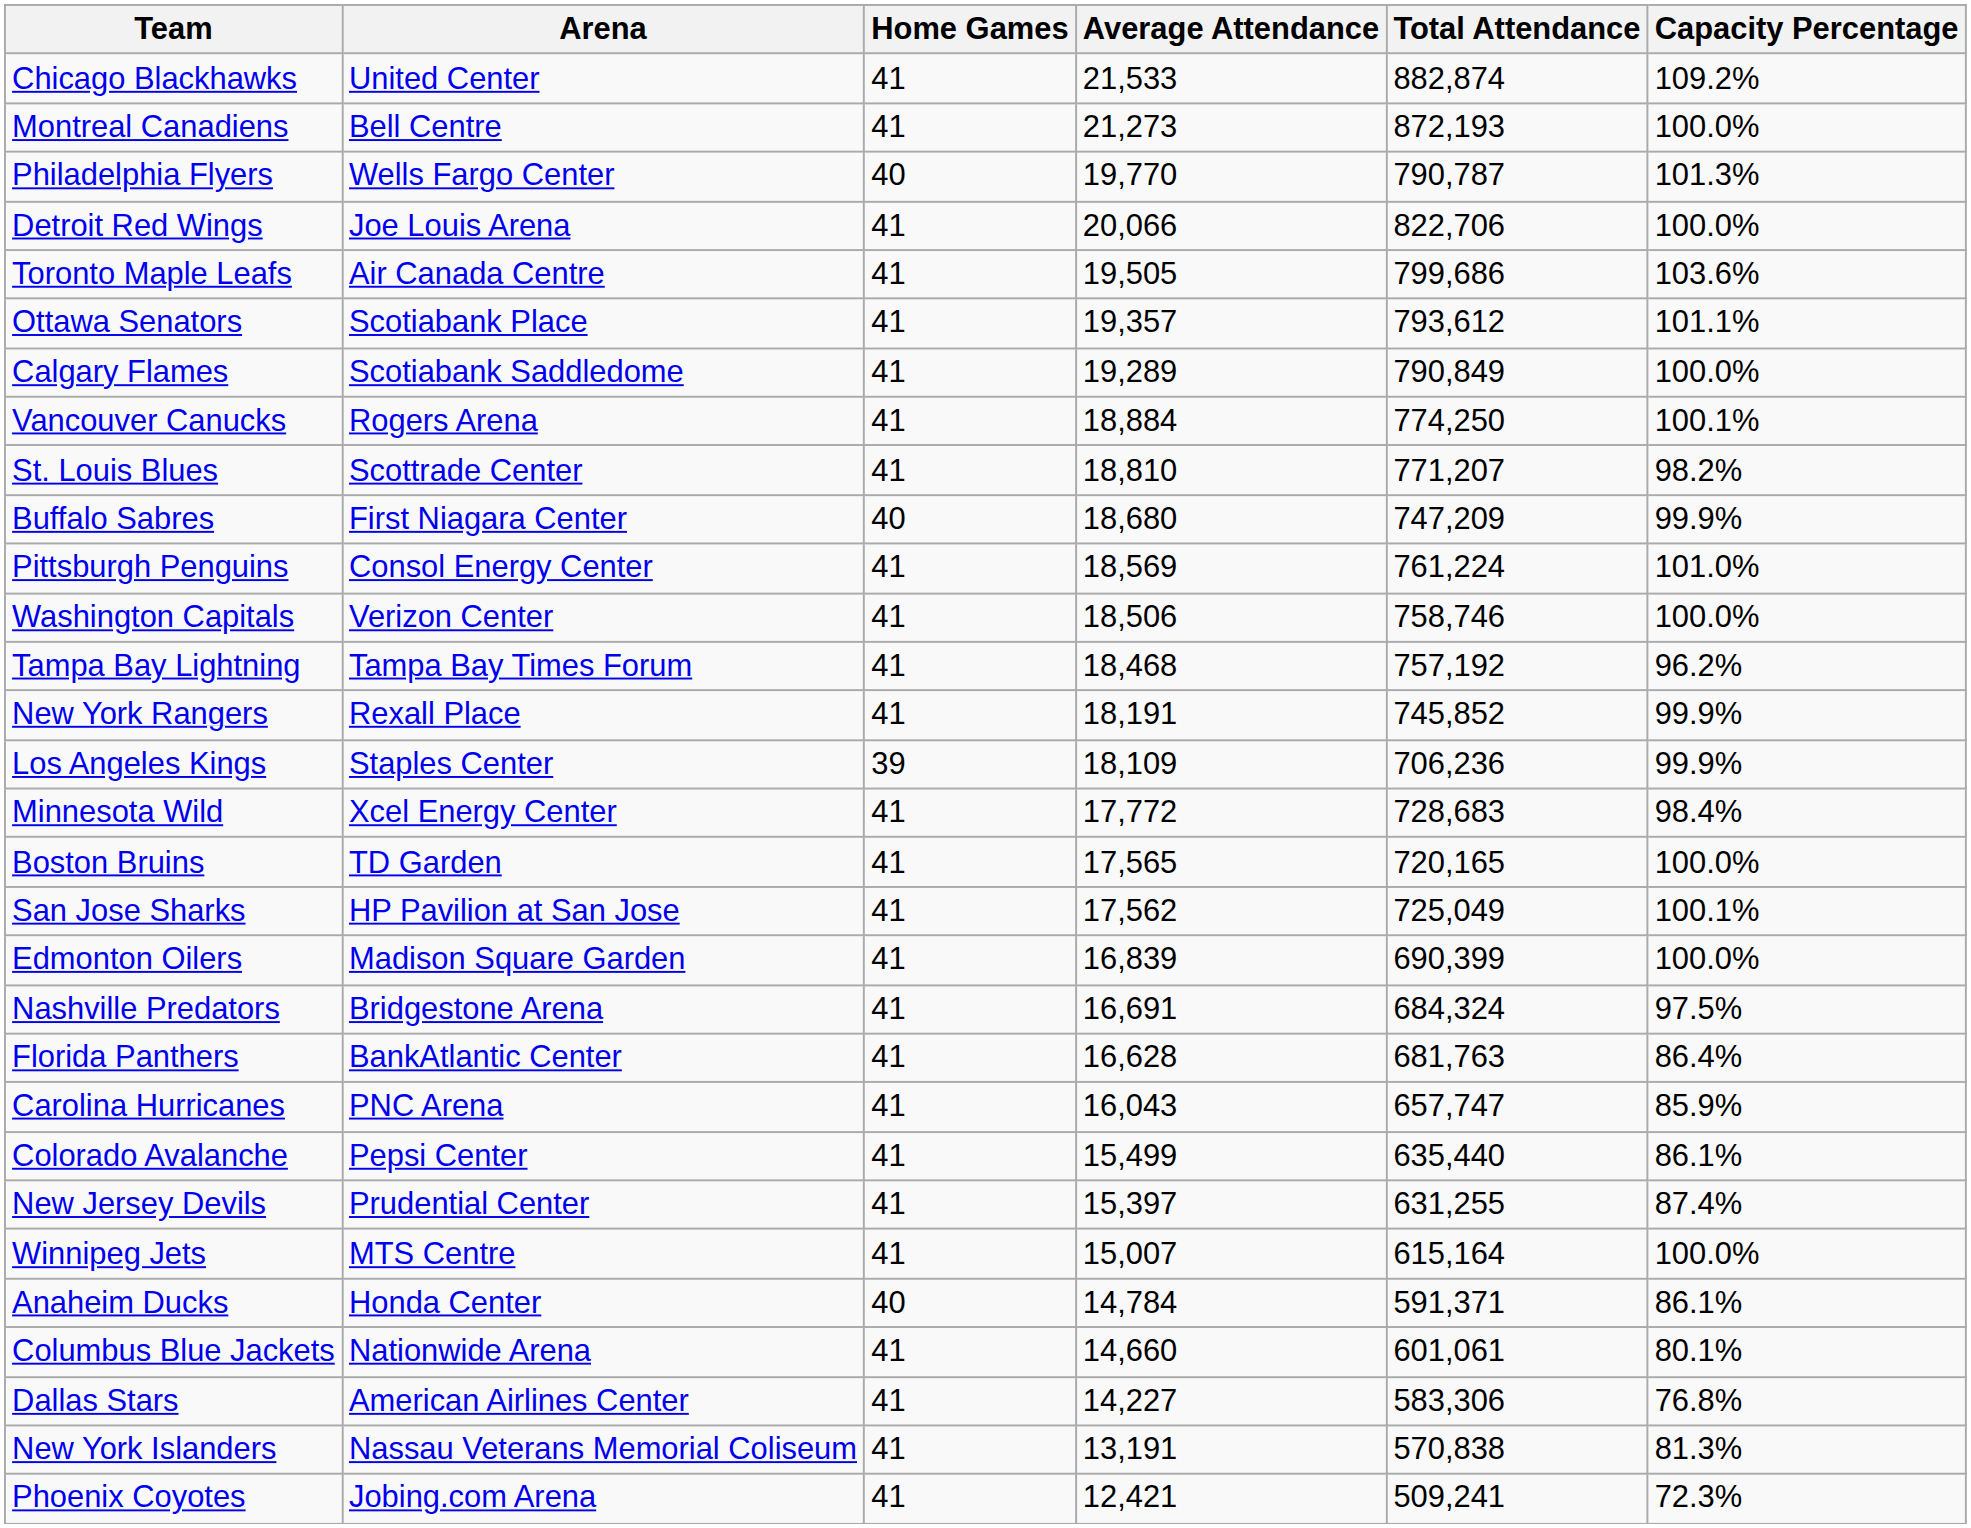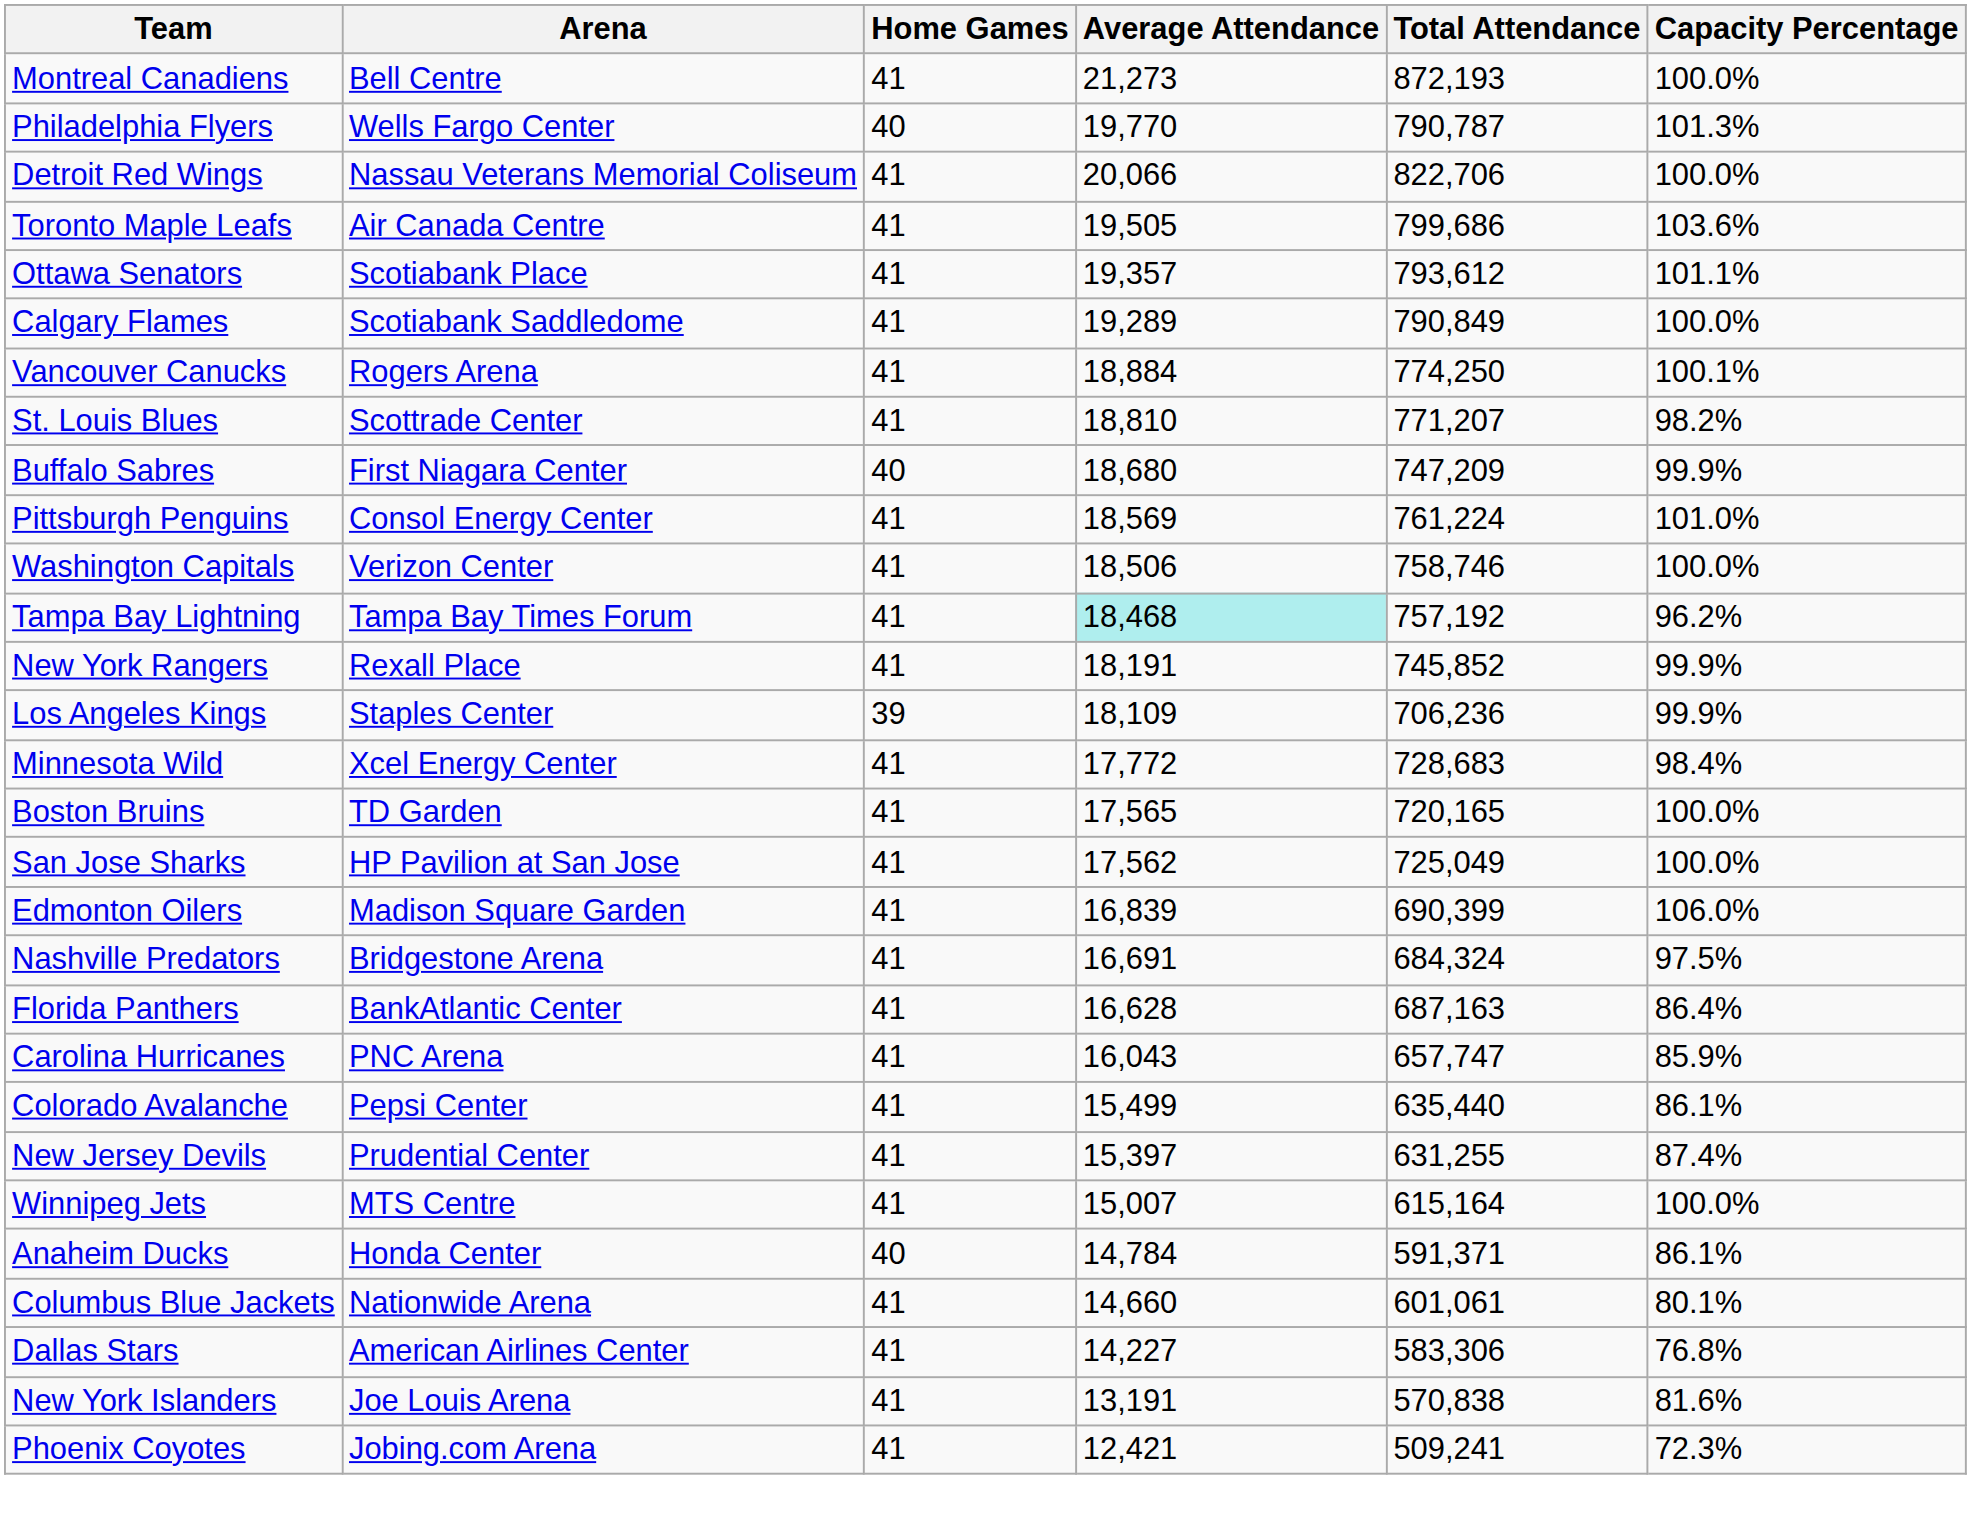 <table class="wikitable sortable">
 <tr>
 <th>Team</th>
 <th>Arena</th>
 <th>Home Games</th>
 <th>Average Attendance</th>
 <th>Total Attendance</th>
 <th data-sort-type="number">Capacity Percentage</th>
-</tr>
-<tr>
-<td><a href='#'>Chicago Blackhawks</a></td>
-<td><a href='#'>United Center</a></td>
-<td>41</td>
-<td>21,533</td>
-<td>882,874</td>
-<td>109.2% </td>
 </tr>
 <tr>
 <td><a href='#'>Montreal Canadiens</a></td>
 <td><a href='#'>Bell Centre</a></td>
 <td>41</td>
 <td>21,273</td>
 <td>872,193</td>
 <td>100.0%</td>
 </tr>
 <tr>
 <td><a href='#'>Philadelphia Flyers</a></td>
 <td><a href='#'>Wells Fargo Center</a></td>
 <td>40</td>
 <td>19,770</td>
 <td>790,787</td>
 <td>101.3%</td>
 </tr>
 <tr>
 <td><a href='#'>Detroit Red Wings</a></td>
-<td><a href='#'>Joe Louis Arena</a></td>
+<td><a href='#'>Nassau Veterans Memorial Coliseum</a></td>
 <td>41</td>
 <td>20,066</td>
 <td>822,706</td>
 <td>100.0%</td>
 </tr>
 <tr>
 <td><a href='#'>Toronto Maple Leafs</a></td>
 <td><a href='#'>Air Canada Centre</a></td>
 <td>41</td>
 <td>19,505</td>
 <td>799,686</td>
 <td>103.6%</td>
 </tr>
 <tr>
 <td><a href='#'>Ottawa Senators</a></td>
 <td><a href='#'>Scotiabank Place</a></td>
 <td>41</td>
 <td>19,357</td>
 <td>793,612</td>
 <td>101.1%</td>
 </tr>
 <tr>
 <td><a href='#'>Calgary Flames</a></td>
 <td><a href='#'>Scotiabank Saddledome</a></td>
 <td>41</td>
 <td>19,289</td>
 <td>790,849</td>
 <td>100.0%</td>
 </tr>
 <tr>
 <td><a href='#'>Vancouver Canucks</a></td>
 <td><a href='#'>Rogers Arena</a></td>
 <td>41</td>
 <td>18,884</td>
 <td>774,250</td>
 <td>100.1%</td>
 </tr>
 <tr>
 <td><a href='#'>St. Louis Blues</a></td>
 <td><a href='#'>Scottrade Center</a></td>
 <td>41</td>
 <td>18,810</td>
 <td>771,207</td>
 <td>98.2%</td>
 </tr>
 <tr>
 <td><a href='#'>Buffalo Sabres</a></td>
 <td><a href='#'>First Niagara Center</a></td>
 <td>40</td>
 <td>18,680</td>
 <td>747,209</td>
 <td>99.9%</td>
 </tr>
 <tr>
 <td><a href='#'>Pittsburgh Penguins</a></td>
 <td><a href='#'>Consol Energy Center</a></td>
 <td>41</td>
 <td>18,569</td>
 <td>761,224</td>
 <td>101.0%</td>
 </tr>
 <tr>
 <td><a href='#'>Washington Capitals</a></td>
 <td><a href='#'>Verizon Center</a></td>
 <td>41</td>
 <td>18,506</td>
 <td>758,746</td>
 <td>100.0%</td>
 </tr>
 <tr>
 <td><a href='#'>Tampa Bay Lightning</a></td>
 <td><a href='#'>Tampa Bay Times Forum</a></td>
 <td>41</td>
-<td>18,468</td>
+<td style="background: paleturquoise;">18,468</td>
 <td>757,192</td>
 <td>96.2%</td>
 </tr>
 <tr>
 <td><a href='#'>New York Rangers</a></td>
 <td><a href='#'>Rexall Place</a></td>
 <td>41</td>
 <td>18,191</td>
 <td>745,852</td>
 <td>99.9%</td>
 </tr>
 <tr>
 <td><a href='#'>Los Angeles Kings</a></td>
 <td><a href='#'>Staples Center</a></td>
 <td>39</td>
 <td>18,109</td>
 <td>706,236</td>
 <td>99.9%</td>
 </tr>
 <tr>
 <td><a href='#'>Minnesota Wild</a></td>
 <td><a href='#'>Xcel Energy Center</a></td>
 <td>41</td>
 <td>17,772</td>
 <td>728,683</td>
 <td>98.4%</td>
 </tr>
 <tr>
 <td><a href='#'>Boston Bruins</a></td>
 <td><a href='#'>TD Garden</a></td>
 <td>41</td>
 <td>17,565</td>
 <td>720,165</td>
 <td>100.0%</td>
 </tr>
 <tr>
 <td><a href='#'>San Jose Sharks</a></td>
 <td><a href='#'>HP Pavilion at San Jose</a></td>
 <td>41</td>
 <td>17,562</td>
 <td>725,049</td>
-<td>100.1%</td>
+<td>100.0%</td>
 </tr>
 <tr>
 <td><a href='#'>Edmonton Oilers</a></td>
 <td><a href='#'>Madison Square Garden</a></td>
 <td>41</td>
 <td>16,839</td>
 <td>690,399</td>
-<td>100.0%</td>
+<td>106.0%</td>
 </tr>
 <tr>
 <td><a href='#'>Nashville Predators</a></td>
 <td><a href='#'>Bridgestone Arena</a></td>
 <td>41</td>
 <td>16,691</td>
 <td>684,324</td>
 <td>97.5%</td>
 </tr>
 <tr>
 <td><a href='#'>Florida Panthers</a></td>
 <td><a href='#'>BankAtlantic Center</a></td>
 <td>41</td>
 <td>16,628</td>
-<td>681,763</td>
+<td>687,163</td>
 <td>86.4%</td>
 </tr>
 <tr>
 <td><a href='#'>Carolina Hurricanes</a></td>
 <td><a href='#'>PNC Arena</a></td>
 <td>41</td>
 <td>16,043</td>
 <td>657,747</td>
 <td>85.9%</td>
 </tr>
 <tr>
 <td><a href='#'>Colorado Avalanche</a></td>
 <td><a href='#'>Pepsi Center</a></td>
 <td>41</td>
 <td>15,499</td>
 <td>635,440</td>
 <td>86.1%</td>
 </tr>
 <tr>
 <td><a href='#'>New Jersey Devils</a></td>
 <td><a href='#'>Prudential Center</a></td>
 <td>41</td>
 <td>15,397</td>
 <td>631,255</td>
 <td>87.4%</td>
 </tr>
 <tr>
 <td><a href='#'>Winnipeg Jets</a></td>
 <td><a href='#'>MTS Centre</a></td>
 <td>41</td>
 <td>15,007</td>
 <td>615,164</td>
 <td>100.0%</td>
 </tr>
 <tr>
 <td><a href='#'>Anaheim Ducks</a></td>
 <td><a href='#'>Honda Center</a></td>
 <td>40</td>
 <td>14,784</td>
 <td>591,371</td>
 <td>86.1%</td>
 </tr>
 <tr>
 <td><a href='#'>Columbus Blue Jackets</a></td>
 <td><a href='#'>Nationwide Arena</a></td>
 <td>41</td>
 <td>14,660</td>
 <td>601,061</td>
 <td>80.1%</td>
 </tr>
 <tr>
 <td><a href='#'>Dallas Stars</a></td>
 <td><a href='#'>American Airlines Center</a></td>
 <td>41</td>
 <td>14,227</td>
 <td>583,306</td>
 <td>76.8%</td>
 </tr>
 <tr>
 <td><a href='#'>New York Islanders</a></td>
-<td><a href='#'>Nassau Veterans Memorial Coliseum</a></td>
+<td><a href='#'>Joe Louis Arena</a></td>
 <td>41</td>
 <td>13,191</td>
 <td>570,838</td>
-<td>81.3%</td>
+<td>81.6%</td>
 </tr>
 <tr>
 <td><a href='#'>Phoenix Coyotes</a></td>
 <td><a href='#'>Jobing.com Arena</a></td>
 <td>41</td>
 <td>12,421</td>
 <td>509,241</td>
 <td>72.3%</td>
 </tr>
 </table>
